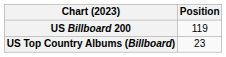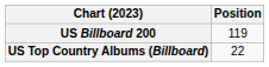 <table class="wikitable sortable plainrowheaders" style="text-align:center">
 <tr>
 <th scope="col">Chart (2023)</th>
 <th scope="col">Position</th>
 </tr>
 <tr>
 <th scope="row">US <em>Billboard</em> 200</th>
 <td>119</td>
 </tr>
 <tr>
 <th scope="row">US Top Country Albums (<em>Billboard</em>)</th>
-<td>23</td>
+<td>22</td>
 </tr>
 </table>
